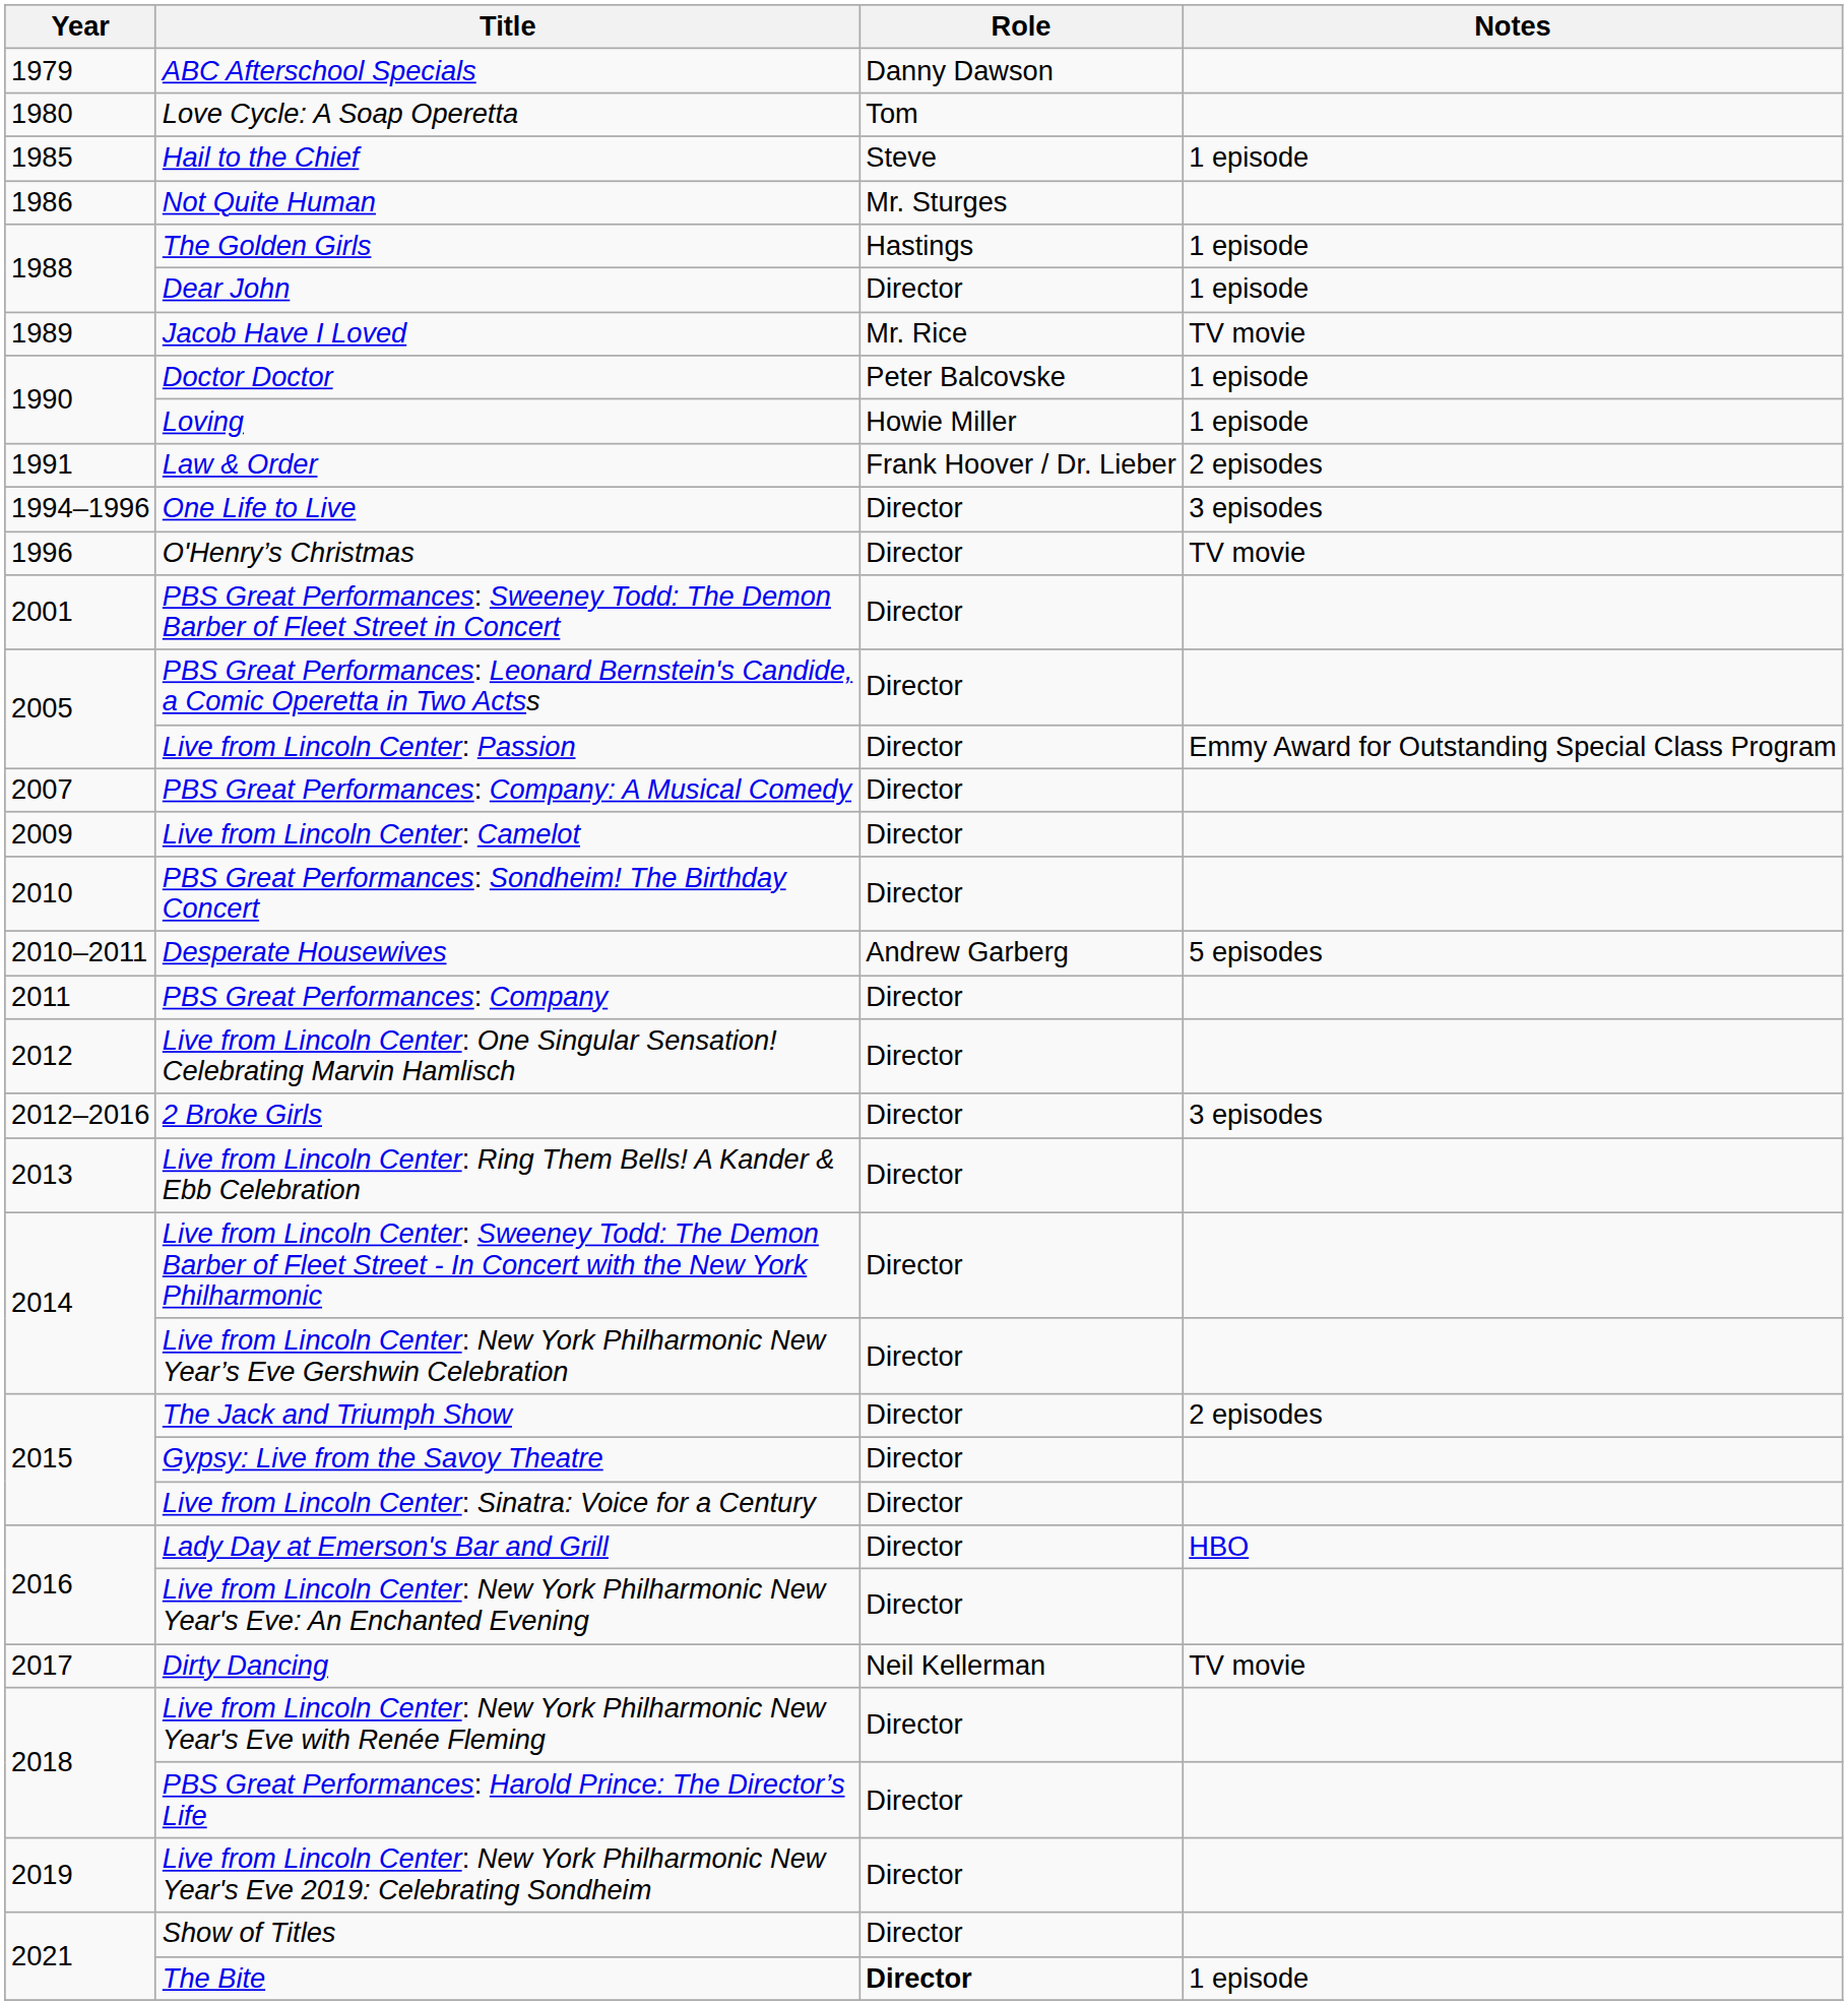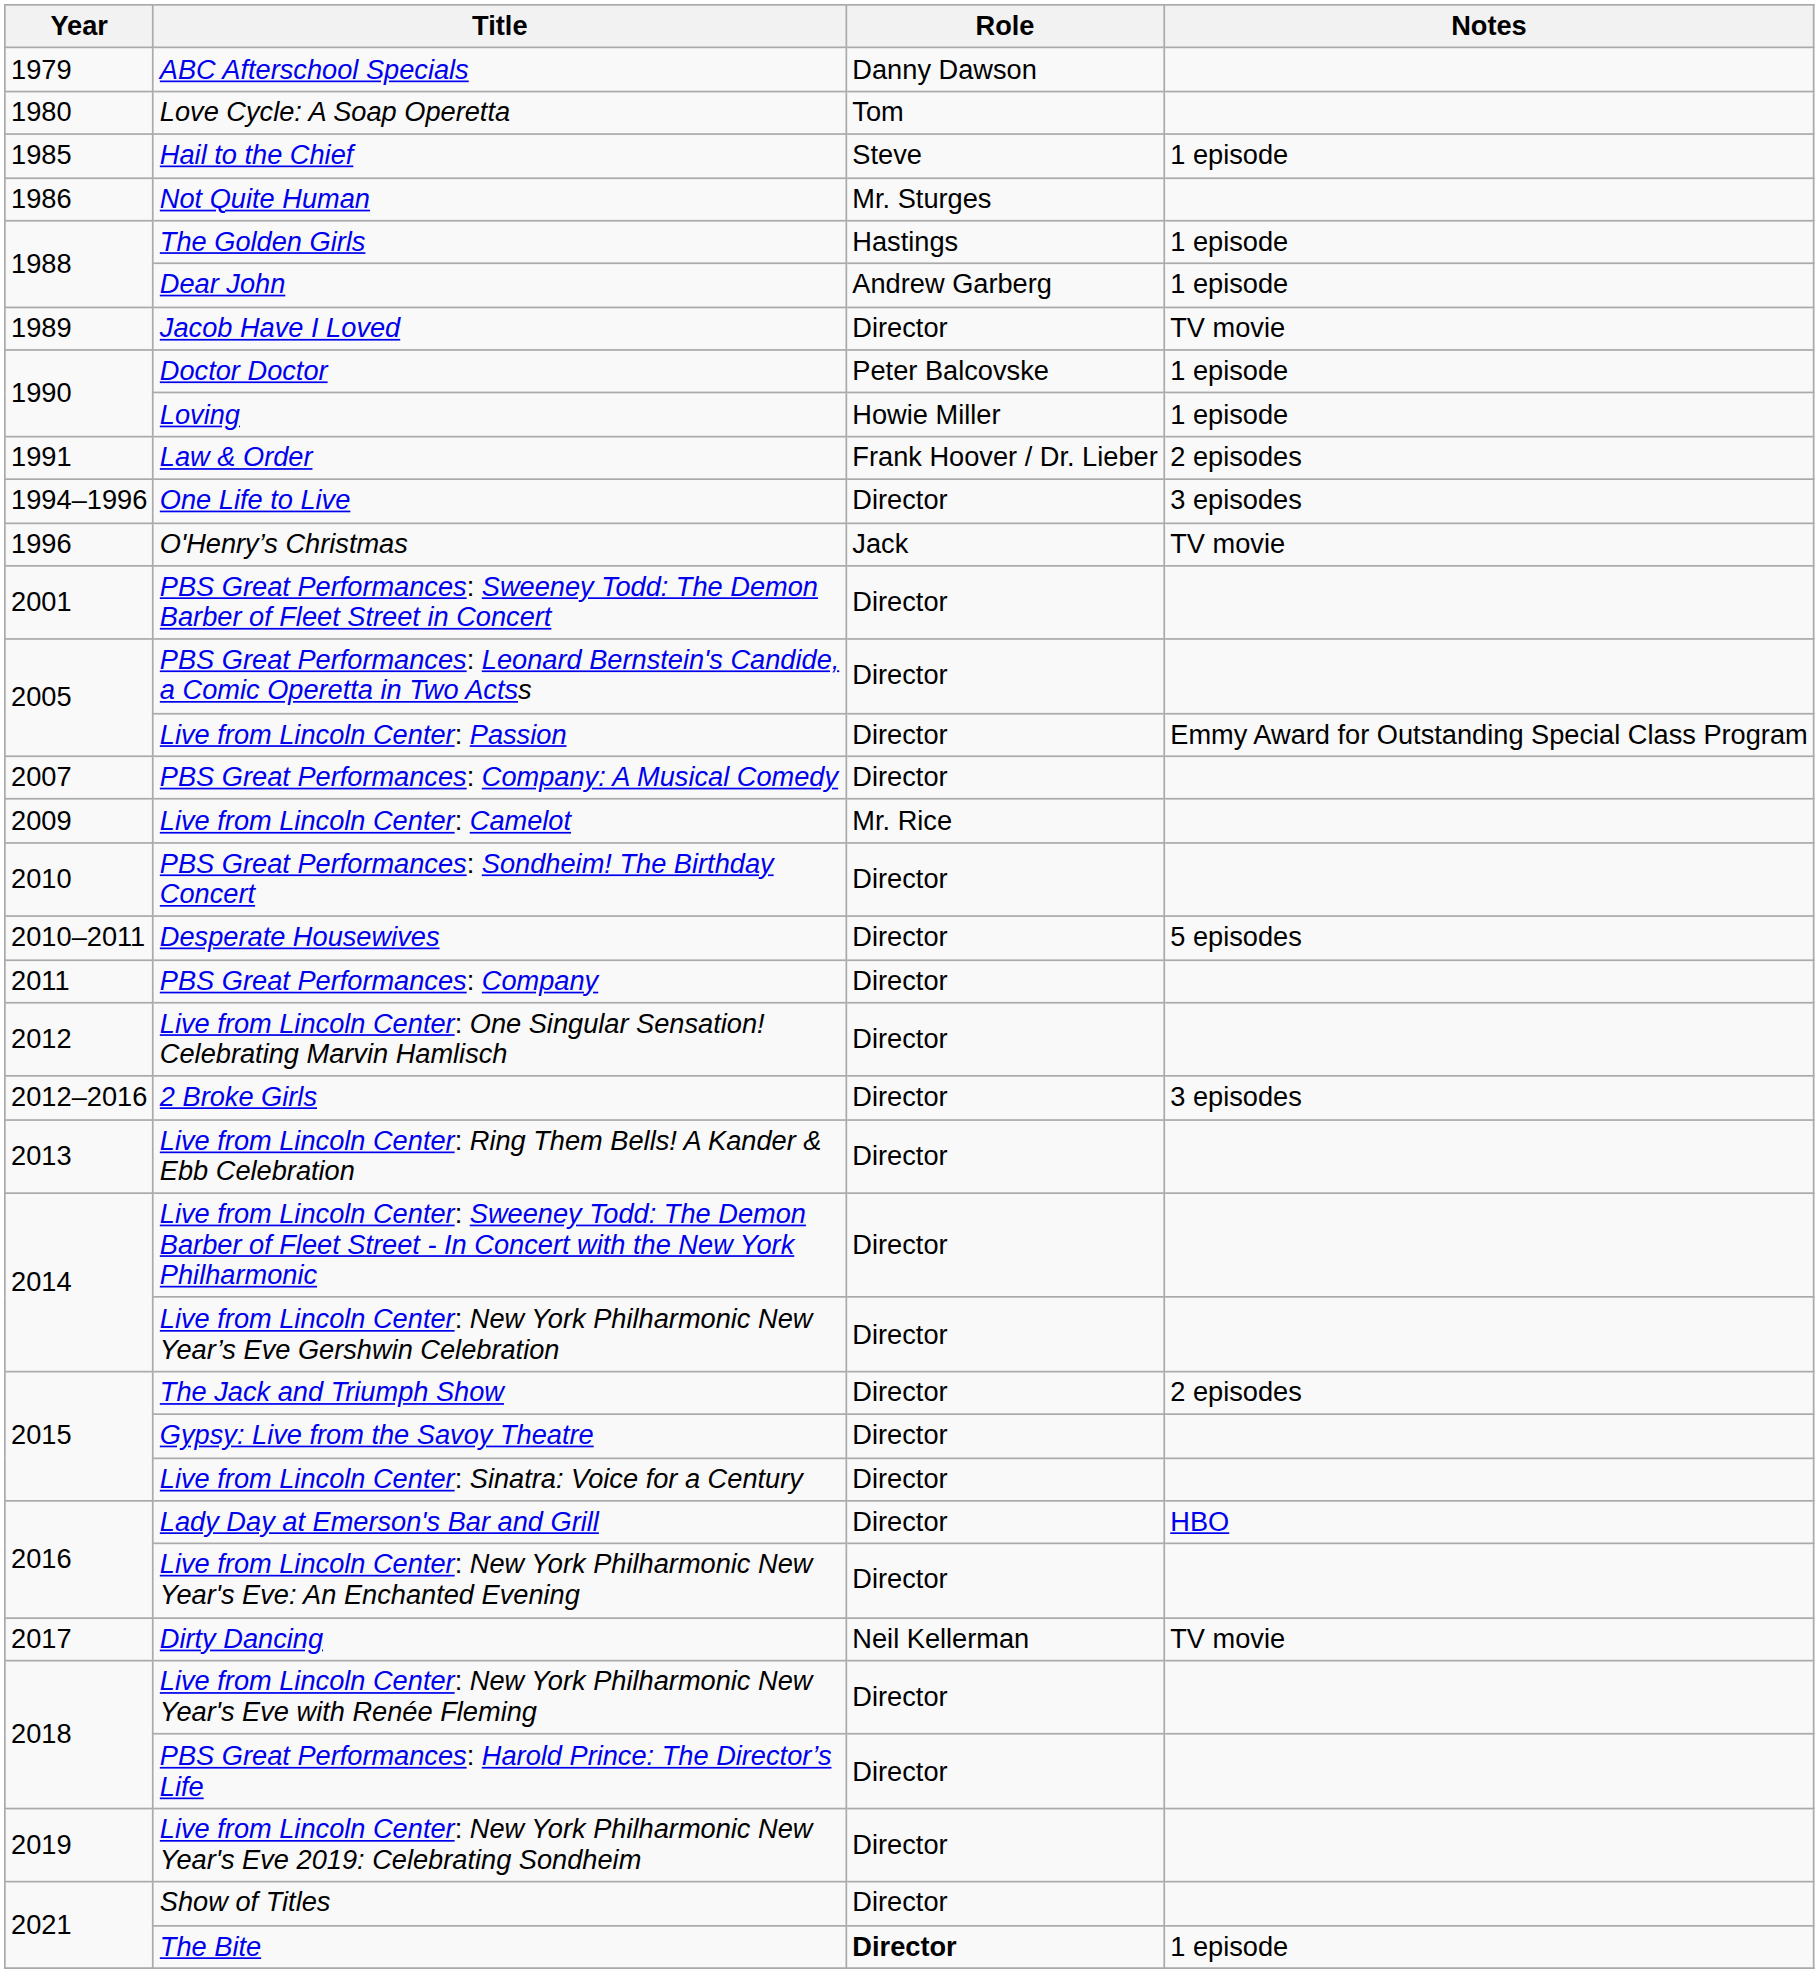 <table class="wikitable">
 <tr>
 <th>Year</th>
 <th scope="col" width="400px">Title</th>
 <th>Role</th>
 <th>Notes</th>
 </tr>
 <tr>
 <td>1979</td>
 <td><em><a href='#'>ABC Afterschool Specials</a></em></td>
 <td>Danny Dawson</td>
 <td></td>
 </tr>
 <tr>
 <td>1980</td>
 <td><em>Love Cycle: A Soap Operetta</em></td>
 <td>Tom</td>
 <td></td>
 </tr>
 <tr>
 <td>1985</td>
 <td><em><a href='#'>Hail to the Chief</a></em></td>
 <td>Steve</td>
 <td>1 episode</td>
 </tr>
 <tr>
 <td>1986</td>
 <td><em><a href='#'>Not Quite Human</a></em></td>
 <td>Mr. Sturges</td>
 <td></td>
 </tr>
 <tr>
 <td rowspan=2>1988</td>
 <td><em><a href='#'>The Golden Girls</a></em></td>
 <td>Hastings</td>
 <td>1 episode</td>
 </tr>
 <tr>
 <td><em><a href='#'>Dear John</a></em></td>
-<td>Director</td>
+<td>Andrew Garberg</td>
 <td>1 episode</td>
 </tr>
 <tr>
 <td>1989</td>
 <td><em><a href='#'>Jacob Have I Loved</a></em></td>
-<td>Mr. Rice</td>
+<td>Director</td>
 <td>TV movie</td>
 </tr>
 <tr>
 <td rowspan=2>1990</td>
 <td><em><a href='#'>Doctor Doctor</a></em></td>
 <td>Peter Balcovske</td>
 <td>1 episode</td>
 </tr>
 <tr>
 <td><em><a href='#'>Loving</a></em></td>
 <td>Howie Miller</td>
 <td>1 episode</td>
 </tr>
 <tr>
 <td>1991</td>
 <td><em><a href='#'>Law & Order</a></em></td>
 <td>Frank Hoover / Dr. Lieber</td>
 <td>2 episodes</td>
 </tr>
 <tr>
 <td>1994–1996</td>
 <td><em><a href='#'>One Life to Live</a></em></td>
 <td>Director</td>
 <td>3 episodes</td>
 </tr>
 <tr>
 <td>1996</td>
 <td><em>O'Henry’s Christmas</em></td>
-<td>Director</td>
+<td>Jack</td>
 <td>TV movie</td>
 </tr>
 <tr>
 <td>2001</td>
 <td><em><a href='#'>PBS Great Performances</a></em>: <em><a href='#'>Sweeney Todd: The Demon Barber of Fleet Street in Concert</a></em></td>
 <td>Director</td>
 <td></td>
 </tr>
 <tr>
 <td rowspan=2>2005</td>
 <td><em><a href='#'>PBS Great Performances</a></em>: <em><a href='#'>Leonard Bernstein's Candide, a Comic Operetta in Two Acts</a>s</em></td>
 <td>Director</td>
 <td></td>
 </tr>
 <tr>
 <td><em><a href='#'>Live from Lincoln Center</a></em>: <em><a href='#'>Passion</a></em></td>
 <td>Director</td>
 <td>Emmy Award for Outstanding Special Class Program</td>
 </tr>
 <tr>
 <td>2007</td>
 <td><em><a href='#'>PBS Great Performances</a></em>: <em><a href='#'>Company: A Musical Comedy</a></em></td>
 <td>Director</td>
 <td></td>
 </tr>
 <tr>
 <td>2009</td>
 <td><em><a href='#'>Live from Lincoln Center</a></em>: <em><a href='#'>Camelot</a></em></td>
-<td>Director</td>
+<td>Mr. Rice</td>
 <td></td>
 </tr>
 <tr>
 <td>2010</td>
 <td><em><a href='#'>PBS Great Performances</a></em>: <em><a href='#'>Sondheim! The Birthday Concert</a></em></td>
 <td>Director</td>
 <td></td>
 </tr>
 <tr>
 <td>2010–2011</td>
 <td><em><a href='#'>Desperate Housewives</a></em></td>
-<td>Andrew Garberg</td>
+<td>Director</td>
 <td>5 episodes</td>
 </tr>
 <tr>
 <td>2011</td>
 <td><em><a href='#'>PBS Great Performances</a></em>: <em><a href='#'>Company</a></em></td>
 <td>Director</td>
 <td></td>
 </tr>
 <tr>
 <td>2012</td>
 <td><em><a href='#'>Live from Lincoln Center</a></em>: <em>One Singular Sensation! Celebrating Marvin Hamlisch</em></td>
 <td>Director</td>
 <td></td>
 </tr>
 <tr>
 <td>2012–2016</td>
 <td><em><a href='#'>2 Broke Girls</a></em></td>
 <td>Director</td>
 <td>3 episodes</td>
 </tr>
 <tr>
 <td>2013</td>
 <td><em><a href='#'>Live from Lincoln Center</a></em>: <em>Ring Them Bells! A Kander & Ebb Celebration</em></td>
 <td>Director</td>
 <td></td>
 </tr>
 <tr>
 <td rowspan=2>2014</td>
 <td><em><a href='#'>Live from Lincoln Center</a></em>: <em><a href='#'>Sweeney Todd: The Demon Barber of Fleet Street - In Concert with the New York Philharmonic</a></em></td>
 <td>Director</td>
 <td></td>
 </tr>
 <tr>
 <td><em><a href='#'>Live from Lincoln Center</a></em>: <em>New York Philharmonic New Year’s Eve Gershwin Celebration</em></td>
 <td>Director</td>
 <td></td>
 </tr>
 <tr>
 <td rowspan=3>2015</td>
 <td><em><a href='#'>The Jack and Triumph Show</a></em></td>
 <td>Director</td>
 <td>2 episodes</td>
 </tr>
 <tr>
 <td><em><a href='#'>Gypsy: Live from the Savoy Theatre</a></em></td>
 <td>Director</td>
 <td></td>
 </tr>
 <tr>
 <td><em><a href='#'>Live from Lincoln Center</a></em>: <em>Sinatra: Voice for a Century</em></td>
 <td>Director</td>
 <td></td>
 </tr>
 <tr>
 <td rowspan=2>2016</td>
 <td><em><a href='#'>Lady Day at Emerson's Bar and Grill</a></em></td>
 <td>Director</td>
 <td><a href='#'>HBO</a></td>
 </tr>
 <tr>
 <td><em><a href='#'>Live from Lincoln Center</a></em>: <em>New York Philharmonic New Year's Eve: An Enchanted Evening</em></td>
 <td>Director</td>
 <td></td>
 </tr>
 <tr>
 <td>2017</td>
 <td><em><a href='#'>Dirty Dancing</a></em></td>
 <td>Neil Kellerman</td>
 <td>TV movie</td>
 </tr>
 <tr>
 <td rowspan=2>2018</td>
 <td><em><a href='#'>Live from Lincoln Center</a></em>: <em>New York Philharmonic New Year's Eve with Renée Fleming</em></td>
 <td>Director</td>
 <td></td>
 </tr>
 <tr>
 <td><em><a href='#'>PBS Great Performances</a></em>: <em><a href='#'>Harold Prince: The Director’s Life</a></em></td>
 <td>Director</td>
 <td></td>
 </tr>
 <tr>
 <td>2019</td>
 <td><em><a href='#'>Live from Lincoln Center</a></em>: <em>New York Philharmonic New Year's Eve 2019: Celebrating Sondheim</em></td>
 <td>Director</td>
 <td></td>
 </tr>
 <tr>
 <td rowspan=2>2021</td>
 <td><em>Show of Titles</em></td>
 <td>Director</td>
 <td></td>
 </tr>
 <tr>
 <td><em><a href='#'>The Bite</a></em></td>
 <td><strong>Director</strong></td>
 <td>1 episode</td>
 </tr>
 <tr>
 </tr>
 </table>
